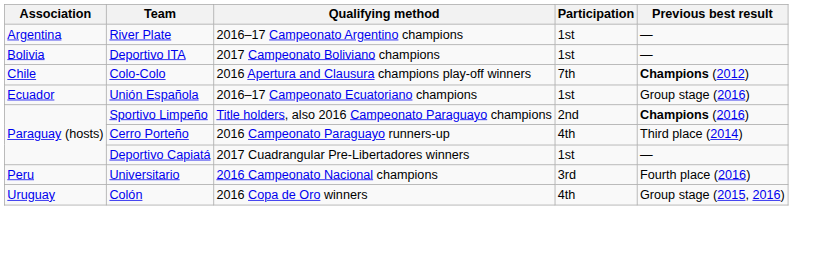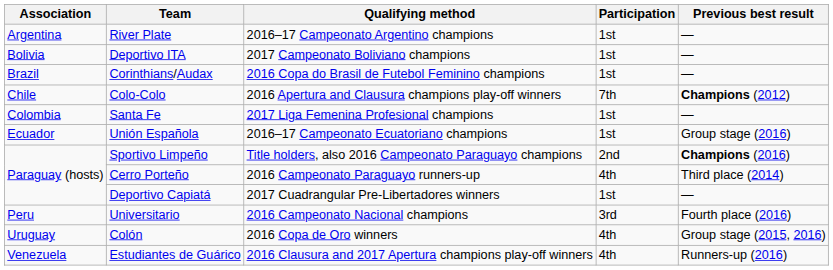 <table class="wikitable sortable">
 <tr>
 <th>Association</th>
 <th>Team</th>
 <th>Qualifying method</th>
 <th data-sort-type="number">Participation</th>
 <th>Previous best result</th>
 </tr>
 <tr>
 <td> <a href='#'>Argentina</a></td>
 <td><a href='#'>River Plate</a></td>
 <td>2016–17 <a href='#'>Campeonato Argentino</a> champions</td>
 <td>1st</td>
 <td>—</td>
 </tr>
 <tr>
 <td> <a href='#'>Bolivia</a></td>
 <td><a href='#'>Deportivo ITA</a></td>
 <td>2017 <a href='#'>Campeonato Boliviano</a> champions</td>
 <td>1st</td>
 <td>—</td>
 </tr>
 <tr>
+<td> <a href='#'>Brazil</a></td>
+<td><a href='#'>Corinthians</a>/<a href='#'>Audax</a></td>
+<td><a href='#'>2016 Copa do Brasil de Futebol Feminino</a> champions</td>
+<td>1st</td>
+<td>—</td>
+</tr>
+<tr>
 <td> <a href='#'>Chile</a></td>
 <td><a href='#'>Colo-Colo</a></td>
 <td>2016 <a href='#'>Apertura and Clausura</a> champions play-off winners</td>
 <td>7th</td>
 <td data-sort-value="1"><strong>Champions</strong> (<a href='#'>2012</a>)</td>
+</tr>
+<tr>
+<td> <a href='#'>Colombia</a></td>
+<td><a href='#'>Santa Fe</a></td>
+<td><a href='#'>2017 Liga Femenina Profesional</a> champions</td>
+<td>1st</td>
+<td>—</td>
 </tr>
 <tr>
 <td> <a href='#'>Ecuador</a></td>
 <td><a href='#'>Unión Española</a></td>
 <td>2016–17 <a href='#'>Campeonato Ecuatoriano</a> champions</td>
 <td>1st</td>
 <td data-sort-value="5">Group stage (<a href='#'>2016</a>)</td>
 </tr>
 <tr>
 <td rowspan=3> <a href='#'>Paraguay</a> (hosts)</td>
 <td><a href='#'>Sportivo Limpeño</a></td>
 <td><a href='#'>Title holders</a>, also 2016 <a href='#'>Campeonato Paraguayo</a> champions</td>
 <td>2nd</td>
 <td data-sort-value="1"><strong>Champions</strong> (<a href='#'>2016</a>)</td>
 </tr>
 <tr>
 <td><a href='#'>Cerro Porteño</a></td>
 <td>2016 <a href='#'>Campeonato Paraguayo</a> runners-up</td>
 <td>4th</td>
 <td data-sort-value="3">Third place (<a href='#'>2014</a>)</td>
 </tr>
 <tr>
 <td><a href='#'>Deportivo Capiatá</a></td>
 <td>2017 Cuadrangular Pre-Libertadores winners</td>
 <td>1st</td>
 <td>—</td>
 </tr>
 <tr>
 <td> <a href='#'>Peru</a></td>
 <td><a href='#'>Universitario</a></td>
 <td><a href='#'>2016 Campeonato Nacional</a> champions</td>
 <td>3rd</td>
 <td data-sort-value="4">Fourth place (<a href='#'>2016</a>)</td>
 </tr>
 <tr>
 <td> <a href='#'>Uruguay</a></td>
 <td><a href='#'>Colón</a></td>
 <td>2016 <a href='#'>Copa de Oro</a> winners</td>
 <td>4th</td>
 <td>Group stage (<a href='#'>2015</a>, <a href='#'>2016</a>)</td>
 </tr>
+<tr>
+<td> <a href='#'>Venezuela</a></td>
+<td><a href='#'>Estudiantes de Guárico</a></td>
+<td><a href='#'>2016 Clausura and 2017 Apertura</a> champions play-off winners</td>
+<td>4th</td>
+<td data-sort-value="2">Runners-up (<a href='#'>2016</a>)</td>
+</tr>
 </table>
